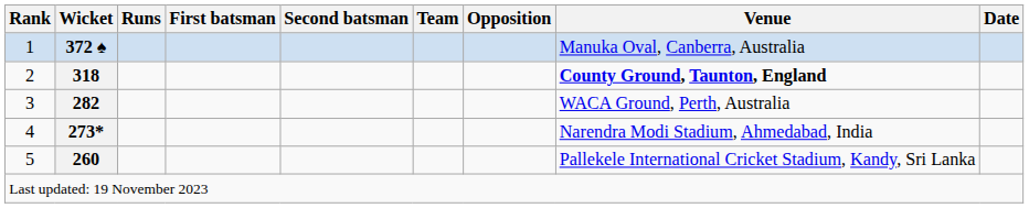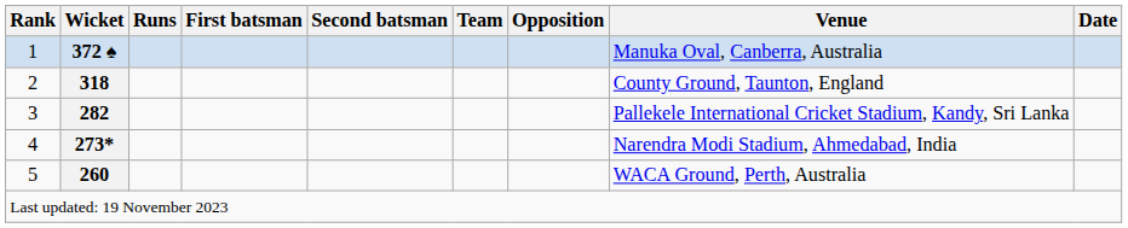 <table class="wikitable plainrowheaders sortable">
 <tr>
 <th scope=col>Rank</th>
 <th scope=col>Wicket</th>
 <th scope=col>Runs</th>
 <th scope=col>First batsman</th>
 <th scope=col>Second batsman</th>
 <th scope=col>Team</th>
 <th scope=col>Opposition</th>
 <th scope=col>Venue</th>
 <th scope=col>Date</th>
 </tr>
 <tr bgcolor=#cee0f2>
 <td align=center>1</td>
 <th scope=row style="background:#cee0f2; text-align:center;">372 ♠</th>
 <td align=center></td>
 <td></td>
 <td></td>
 <td></td>
 <td></td>
 <td><a href='#'>Manuka Oval</a>, <a href='#'>Canberra</a>, Australia</td>
 <td><a href='#'></a></td>
 </tr>
 <tr>
 <td align=center>2</td>
 <th scope=row style=text-align:center;>318</th>
 <td align=center></td>
 <td></td>
 <td></td>
 <td></td>
 <td></td>
-<td><strong><a href='#'>County Ground</a>, <a href='#'>Taunton</a>, England</strong></td>
+<td><a href='#'>County Ground</a>, <a href='#'>Taunton</a>, England</td>
 <td><a href='#'></a></td>
 </tr>
 <tr>
 <td align=center>3</td>
 <th scope=row style=text-align:center;>282</th>
 <td align=center></td>
 <td></td>
 <td></td>
 <td></td>
 <td></td>
-<td><a href='#'>WACA Ground</a>, <a href='#'>Perth</a>, Australia</td>
+<td><a href='#'>Pallekele International Cricket Stadium</a>, <a href='#'>Kandy</a>, Sri Lanka</td>
 <td><a href='#'></a></td>
 </tr>
 <tr>
 <td align=center>4</td>
 <th scope=row style=text-align:center;>273*</th>
 <td align=center></td>
 <td></td>
 <td></td>
 <td></td>
 <td></td>
 <td><a href='#'>Narendra Modi Stadium</a>, <a href='#'>Ahmedabad</a>, India</td>
 <td><a href='#'></a></td>
 </tr>
 <tr>
 <td align=center>5</td>
 <th scope=row style=text-align:center;>260</th>
 <td align=center></td>
 <td></td>
 <td></td>
 <td></td>
 <td></td>
-<td><a href='#'>Pallekele International Cricket Stadium</a>, <a href='#'>Kandy</a>, Sri Lanka</td>
+<td><a href='#'>WACA Ground</a>, <a href='#'>Perth</a>, Australia</td>
 <td><a href='#'></a></td>
 </tr>
 <tr class=sortbottom>
 <td colspan=9><small>Last updated: 19 November 2023</small></td>
 </tr>
 </table>
